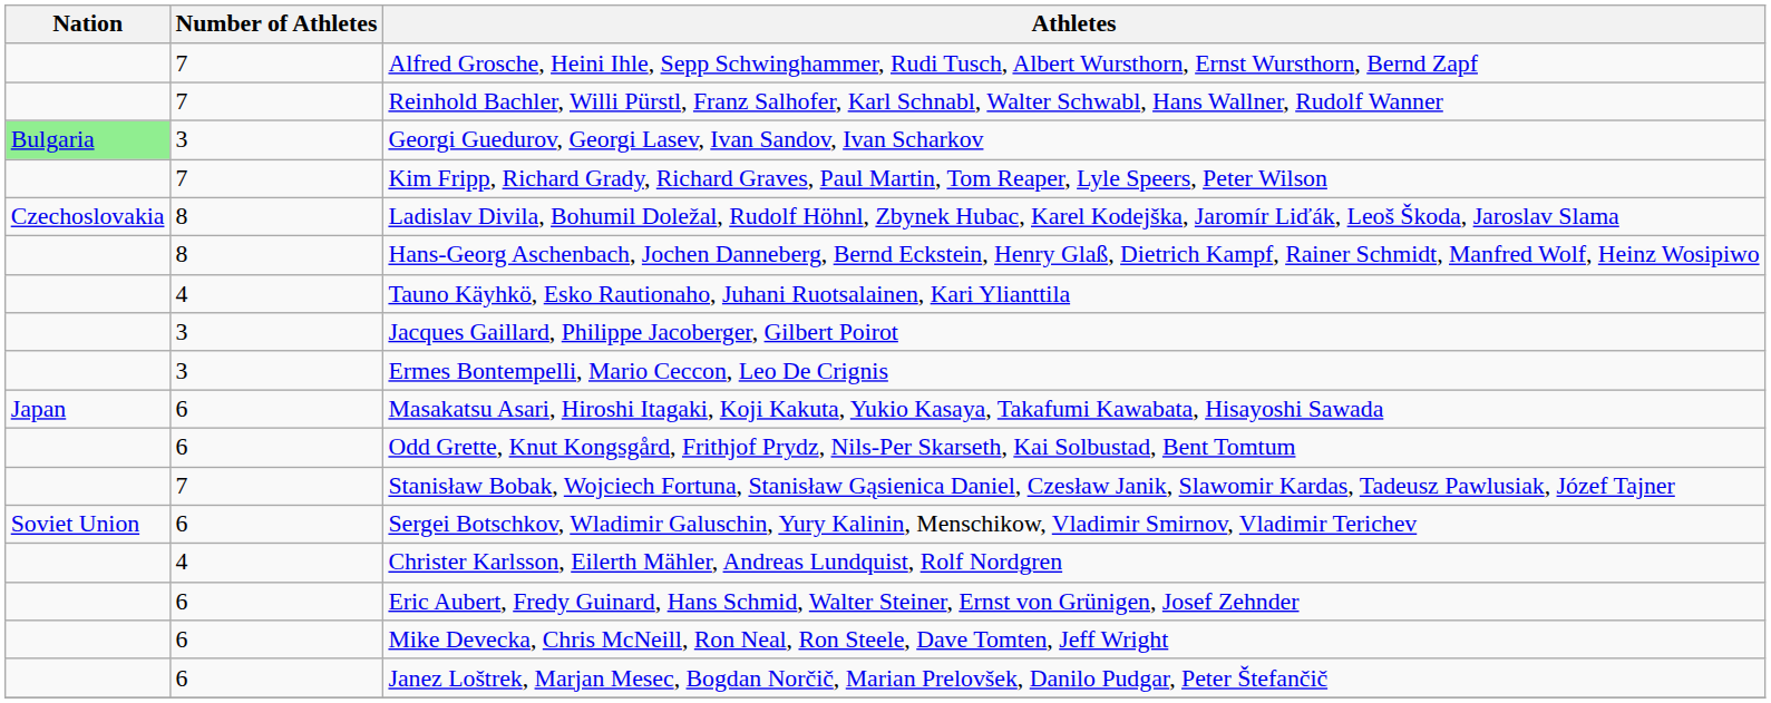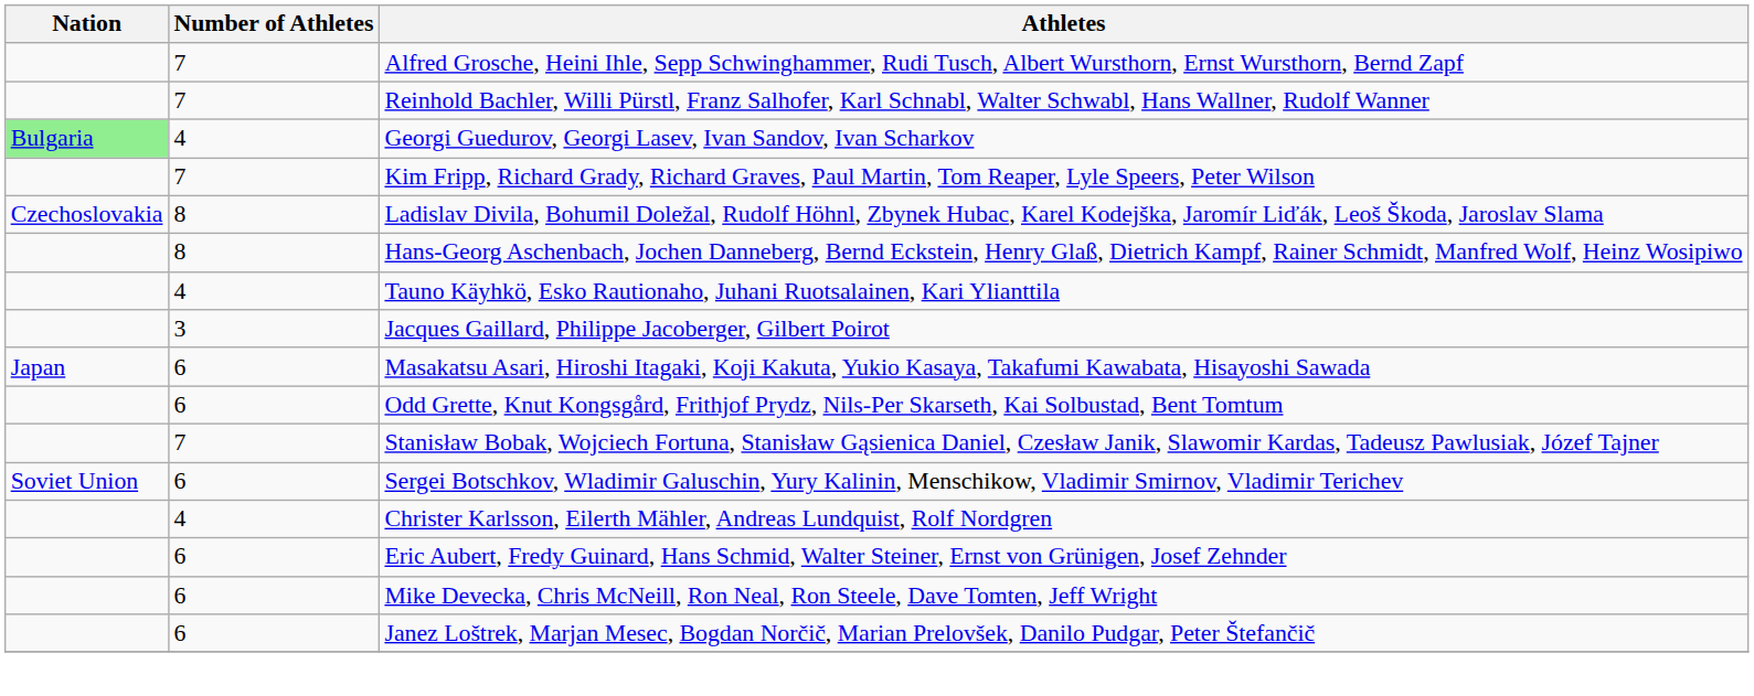 <table class="wikitable sortable">
 <tr>
 <th class="unsortable">Nation</th>
 <th>Number of Athletes</th>
 <th class="unsortable">Athletes</th>
 </tr>
 <tr>
 <td></td>
 <td>7</td>
 <td><a href='#'>Alfred Grosche</a>, <a href='#'>Heini Ihle</a>, <a href='#'>Sepp Schwinghammer</a>, <a href='#'>Rudi Tusch</a>, <a href='#'>Albert Wursthorn</a>, <a href='#'>Ernst Wursthorn</a>, <a href='#'>Bernd Zapf</a></td>
 </tr>
 <tr>
 <td></td>
 <td>7</td>
 <td><a href='#'>Reinhold Bachler</a>, <a href='#'>Willi Pürstl</a>, <a href='#'>Franz Salhofer</a>, <a href='#'>Karl Schnabl</a>, <a href='#'>Walter Schwabl</a>, <a href='#'>Hans Wallner</a>, <a href='#'>Rudolf Wanner</a></td>
 </tr>
 <tr>
 <td style="background: lightgreen;"> <a href='#'>Bulgaria</a></td>
-<td>3</td>
+<td>4</td>
 <td><a href='#'>Georgi Guedurov</a>, <a href='#'>Georgi Lasev</a>, <a href='#'>Ivan Sandov</a>, <a href='#'>Ivan Scharkov</a></td>
 </tr>
 <tr>
 <td></td>
 <td>7</td>
 <td><a href='#'>Kim Fripp</a>, <a href='#'>Richard Grady</a>, <a href='#'>Richard Graves</a>, <a href='#'>Paul Martin</a>, <a href='#'>Tom Reaper</a>, <a href='#'>Lyle Speers</a>, <a href='#'>Peter Wilson</a></td>
 </tr>
 <tr>
 <td> <a href='#'>Czechoslovakia</a></td>
 <td>8</td>
 <td><a href='#'>Ladislav Divila</a>, <a href='#'>Bohumil Doležal</a>, <a href='#'>Rudolf Höhnl</a>, <a href='#'>Zbynek Hubac</a>, <a href='#'>Karel Kodejška</a>, <a href='#'>Jaromír Liďák</a>, <a href='#'>Leoš Škoda</a>, <a href='#'>Jaroslav Slama</a></td>
 </tr>
 <tr>
 <td></td>
 <td>8</td>
 <td><a href='#'>Hans-Georg Aschenbach</a>, <a href='#'>Jochen Danneberg</a>, <a href='#'>Bernd Eckstein</a>, <a href='#'>Henry Glaß</a>, <a href='#'>Dietrich Kampf</a>, <a href='#'>Rainer Schmidt</a>, <a href='#'>Manfred Wolf</a>, <a href='#'>Heinz Wosipiwo</a></td>
 </tr>
 <tr>
 <td></td>
 <td>4</td>
 <td><a href='#'>Tauno Käyhkö</a>, <a href='#'>Esko Rautionaho</a>, <a href='#'>Juhani Ruotsalainen</a>, <a href='#'>Kari Ylianttila</a></td>
 </tr>
 <tr>
 <td></td>
 <td>3</td>
 <td><a href='#'>Jacques Gaillard</a>, <a href='#'>Philippe Jacoberger</a>, <a href='#'>Gilbert Poirot</a></td>
-</tr>
-<tr>
-<td></td>
-<td>3</td>
-<td><a href='#'>Ermes Bontempelli</a>, <a href='#'>Mario Ceccon</a>, <a href='#'>Leo De Crignis</a></td>
 </tr>
 <tr>
 <td> <a href='#'>Japan</a></td>
 <td>6</td>
 <td><a href='#'>Masakatsu Asari</a>, <a href='#'>Hiroshi Itagaki</a>, <a href='#'>Koji Kakuta</a>, <a href='#'>Yukio Kasaya</a>, <a href='#'>Takafumi Kawabata</a>, <a href='#'>Hisayoshi Sawada</a></td>
 </tr>
 <tr>
 <td></td>
 <td>6</td>
 <td><a href='#'>Odd Grette</a>, <a href='#'>Knut Kongsgård</a>, <a href='#'>Frithjof Prydz</a>, <a href='#'>Nils-Per Skarseth</a>, <a href='#'>Kai Solbustad</a>, <a href='#'>Bent Tomtum</a></td>
 </tr>
 <tr>
 <td></td>
 <td>7</td>
 <td><a href='#'>Stanisław Bobak</a>, <a href='#'>Wojciech Fortuna</a>, <a href='#'>Stanisław Gąsienica Daniel</a>, <a href='#'>Czesław Janik</a>, <a href='#'>Slawomir Kardas</a>, <a href='#'>Tadeusz Pawlusiak</a>, <a href='#'>Józef Tajner</a></td>
 </tr>
 <tr>
 <td> <a href='#'>Soviet Union</a></td>
 <td>6</td>
 <td><a href='#'>Sergei Botschkov</a>, <a href='#'>Wladimir Galuschin</a>, <a href='#'>Yury Kalinin</a>, Menschikow, <a href='#'>Vladimir Smirnov</a>, <a href='#'>Vladimir Terichev</a></td>
 </tr>
 <tr>
 <td></td>
 <td>4</td>
 <td><a href='#'>Christer Karlsson</a>, <a href='#'>Eilerth Mähler</a>, <a href='#'>Andreas Lundquist</a>, <a href='#'>Rolf Nordgren</a></td>
 </tr>
 <tr>
 <td></td>
 <td>6</td>
 <td><a href='#'>Eric Aubert</a>, <a href='#'>Fredy Guinard</a>, <a href='#'>Hans Schmid</a>, <a href='#'>Walter Steiner</a>, <a href='#'>Ernst von Grünigen</a>, <a href='#'>Josef Zehnder</a></td>
 </tr>
 <tr>
 <td></td>
 <td>6</td>
 <td><a href='#'>Mike Devecka</a>, <a href='#'>Chris McNeill</a>, <a href='#'>Ron Neal</a>, <a href='#'>Ron Steele</a>, <a href='#'>Dave Tomten</a>, <a href='#'>Jeff Wright</a></td>
 </tr>
 <tr>
 <td></td>
 <td>6</td>
 <td><a href='#'>Janez Loštrek</a>, <a href='#'>Marjan Mesec</a>, <a href='#'>Bogdan Norčič</a>, <a href='#'>Marian Prelovšek</a>, <a href='#'>Danilo Pudgar</a>, <a href='#'>Peter Štefančič</a></td>
 </tr>
 <tr>
 </tr>
 </table>
